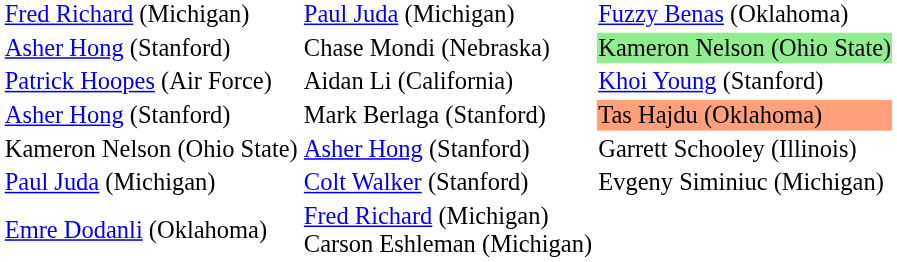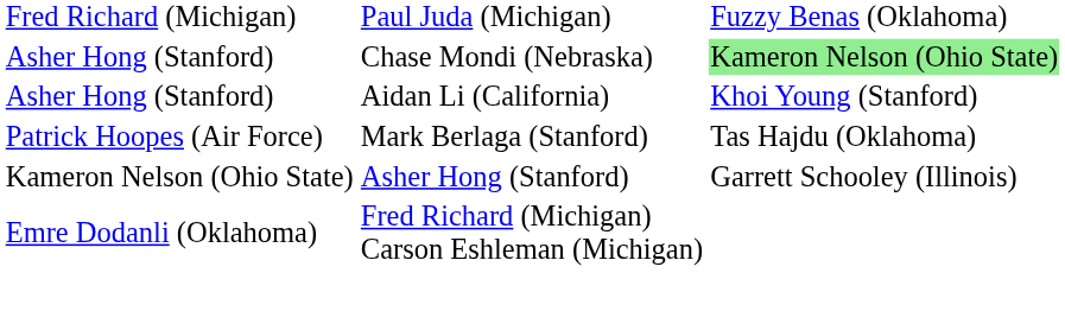 <table>
 <tr>
 <th scope=row style="text-align:left"></th>
 <td><a href='#'>Fred Richard</a> (Michigan)</td>
 <td><a href='#'>Paul Juda</a> (Michigan)</td>
 <td><a href='#'>Fuzzy Benas</a> (Oklahoma)</td>
 </tr>
 <tr>
 <th scope=row style="text-align:left"></th>
 <td><a href='#'>Asher Hong</a> (Stanford)</td>
 <td>Chase Mondi (Nebraska)</td>
 <td style="background: lightgreen;">Kameron Nelson (Ohio State)</td>
 </tr>
 <tr>
 <th scope=row style="text-align:left"></th>
-<td><a href='#'>Patrick Hoopes</a> (Air Force)</td>
+<td><a href='#'>Asher Hong</a> (Stanford)</td>
 <td>Aidan Li (California)</td>
 <td><a href='#'>Khoi Young</a> (Stanford)</td>
 </tr>
 <tr>
 <th scope=row style="text-align:left"></th>
-<td><a href='#'>Asher Hong</a> (Stanford)</td>
+<td><a href='#'>Patrick Hoopes</a> (Air Force)</td>
 <td>Mark Berlaga (Stanford)</td>
-<td style="background: lightsalmon;">Tas Hajdu (Oklahoma)</td>
+<td>Tas Hajdu (Oklahoma)</td>
 </tr>
 <tr>
 <th scope=row style="text-align:left"></th>
 <td>Kameron Nelson (Ohio State)</td>
 <td><a href='#'>Asher Hong</a> (Stanford)</td>
 <td>Garrett Schooley (Illinois)</td>
 </tr>
 <tr>
 <th scope=row style="text-align:left"></th>
-<td><a href='#'>Paul Juda</a> (Michigan)</td>
-<td><a href='#'>Colt Walker</a> (Stanford)</td>
-<td>Evgeny Siminiuc (Michigan)</td>
-</tr>
-<tr>
-<th scope=row style="text-align:left"></th>
 <td><a href='#'>Emre Dodanli</a> (Oklahoma)</td>
 <td><a href='#'>Fred Richard</a> (Michigan)<br>Carson Eshleman (Michigan)</td>
 <td></td>
 </tr>
 </table>
